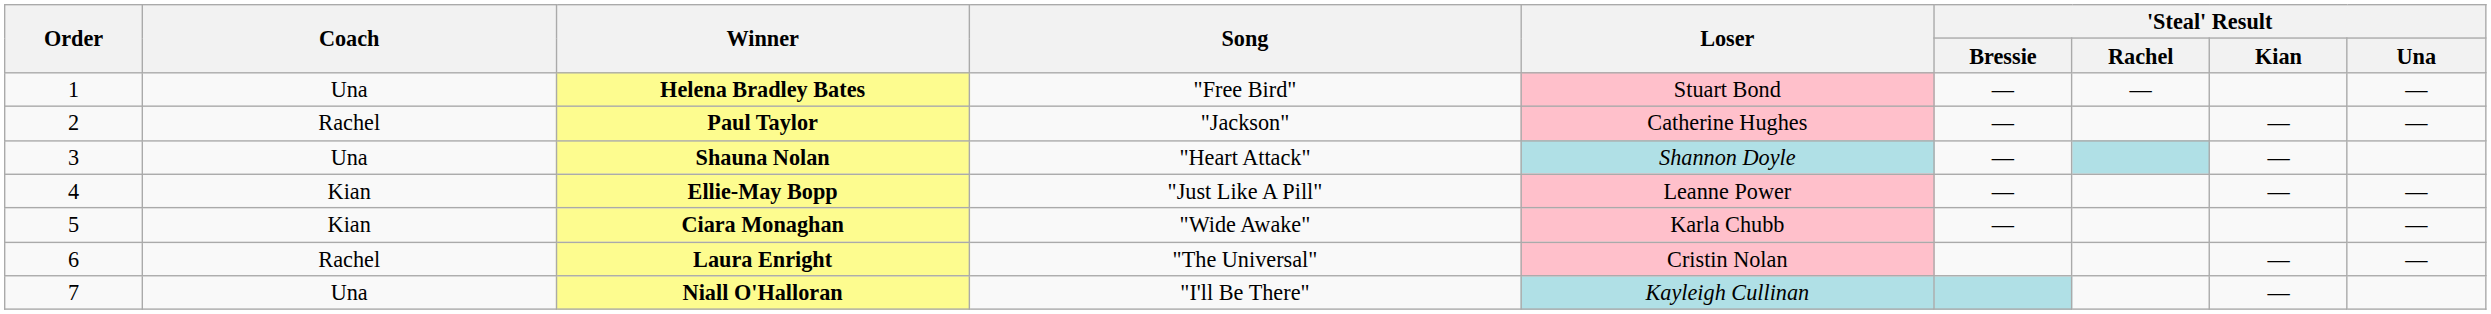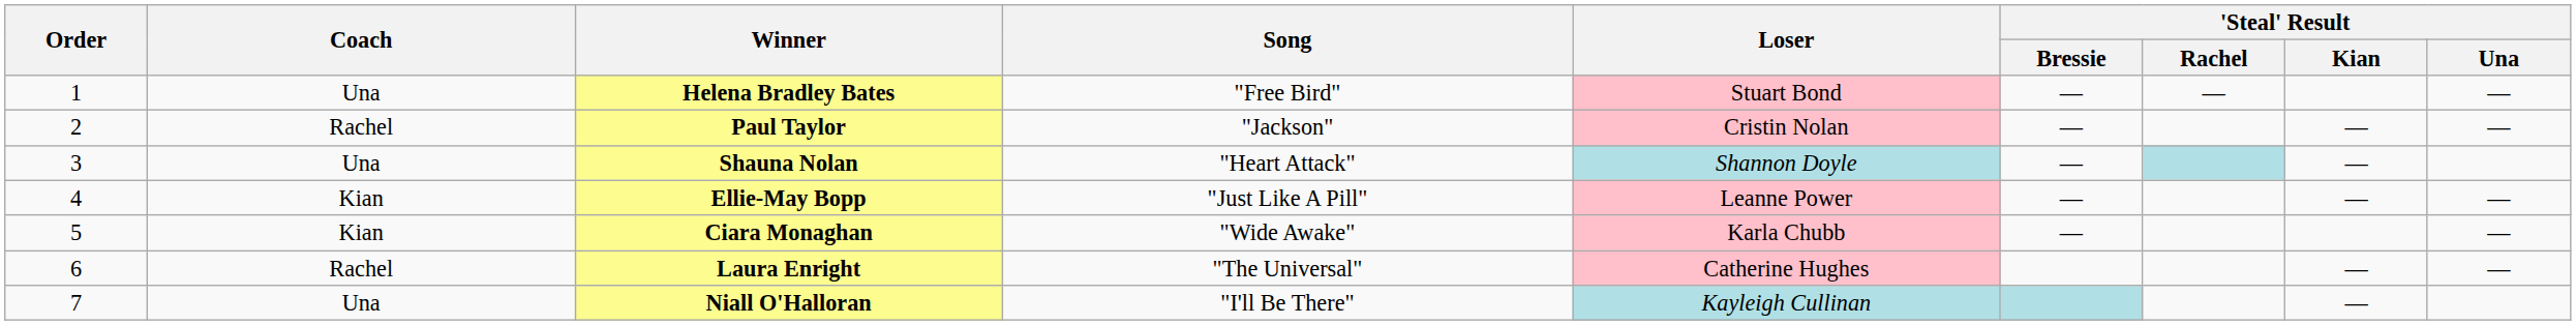 <table class="wikitable" style="text-align:center; line-height:17px; width:90%;">
 <tr>
 <th rowspan="2" scope="col" width="05%">Order</th>
 <th rowspan="2" scope="col" width="15%">Coach</th>
 <th rowspan="2" width="15%">Winner</th>
 <th rowspan="2" width="20%">Song</th>
 <th rowspan="2" width="15%">Loser</th>
 <th colspan="4" width="20%">'Steal' Result</th>
 </tr>
 <tr>
 <th width="05%">Bressie</th>
 <th width="05%">Rachel</th>
 <th width="05%">Kian</th>
 <th width="05%">Una</th>
 </tr>
 <tr>
 <td>1</td>
 <td>Una</td>
 <td style="background:#fdfc8f;"><strong>Helena Bradley Bates</strong></td>
 <td>"Free Bird"</td>
 <td style="background:pink">Stuart Bond</td>
 <td>—</td>
 <td>—</td>
 <td></td>
 <td>—</td>
 </tr>
 <tr>
 <td>2</td>
 <td>Rachel</td>
 <td style="background:#fdfc8f;"><strong>Paul Taylor</strong></td>
 <td>"Jackson"</td>
-<td style="background:pink">Catherine Hughes</td>
+<td style="background:pink">Cristin Nolan</td>
 <td>—</td>
 <td></td>
 <td>—</td>
 <td>—</td>
 </tr>
 <tr>
 <td>3</td>
 <td>Una</td>
 <td style="background:#fdfc8f;"><strong>Shauna Nolan</strong></td>
 <td>"Heart Attack"</td>
 <td style="background:#B0E0E6"><em>Shannon Doyle</em></td>
 <td>—</td>
 <td style="background:#B0E0E6;"><strong></strong></td>
 <td>—</td>
 <td></td>
 </tr>
 <tr>
 <td>4</td>
 <td>Kian</td>
 <td style="background:#fdfc8f;"><strong>Ellie-May Bopp</strong></td>
 <td>"Just Like A Pill"</td>
 <td style="background:pink">Leanne Power</td>
 <td>—</td>
 <td></td>
 <td>—</td>
 <td>—</td>
 </tr>
 <tr>
 <td>5</td>
 <td>Kian</td>
 <td style="background:#fdfc8f;"><strong>Ciara Monaghan</strong></td>
 <td>"Wide Awake"</td>
 <td style="background:pink">Karla Chubb</td>
 <td>—</td>
 <td></td>
 <td></td>
 <td>—</td>
 </tr>
 <tr>
 <td>6</td>
 <td>Rachel</td>
 <td style="background:#fdfc8f;"><strong>Laura Enright</strong></td>
 <td>"The Universal"</td>
-<td style="background:pink">Cristin Nolan</td>
+<td style="background:pink">Catherine Hughes</td>
 <td></td>
 <td></td>
 <td>—</td>
 <td>—</td>
 </tr>
 <tr>
 <td>7</td>
 <td>Una</td>
 <td style="background:#fdfc8f;"><strong>Niall O'Halloran</strong></td>
 <td>"I'll Be There"</td>
 <td style="background:#B0E0E6"><em>Kayleigh Cullinan</em></td>
 <td style="background:#B0E0E6;"><strong></strong></td>
 <td></td>
 <td>—</td>
 <td></td>
 </tr>
 </table>
